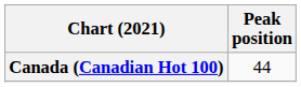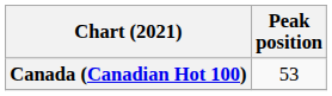 <table class="wikitable sortable plainrowheaders" style="text-align:center">
 <tr>
 <th scope="col">Chart (2021)</th>
 <th scope="col">Peak<br>position</th>
 </tr>
 <tr>
 <th scope="row">Canada (<a href='#'>Canadian Hot 100</a>)</th>
-<td>44</td>
+<td>53</td>
 </tr>
 <tr>
 </tr>
 <tr>
 </tr>
 <tr>
 </tr>
 </table>
